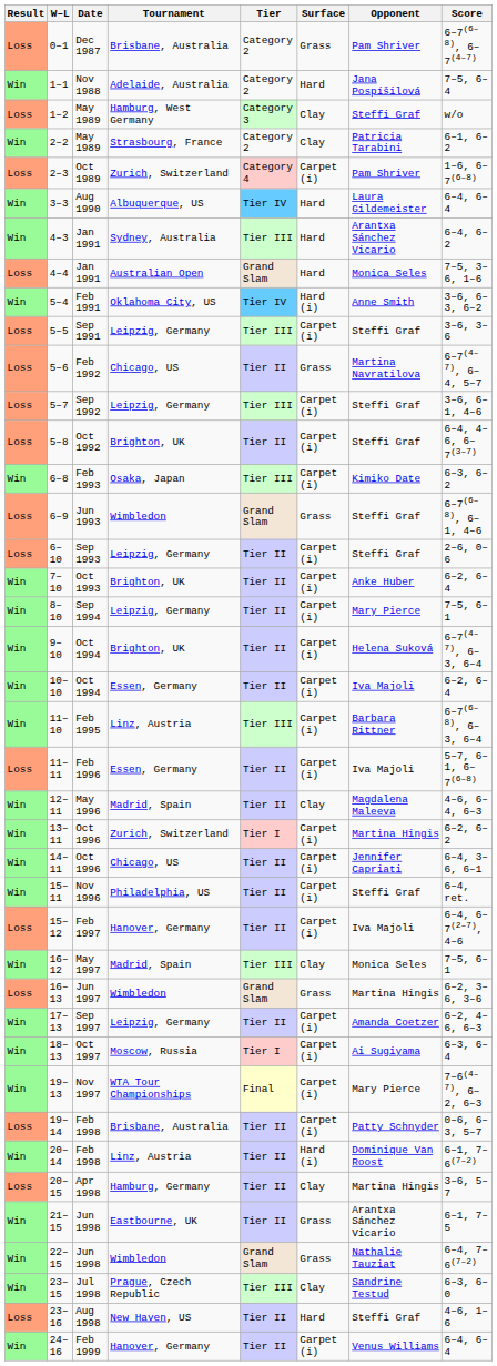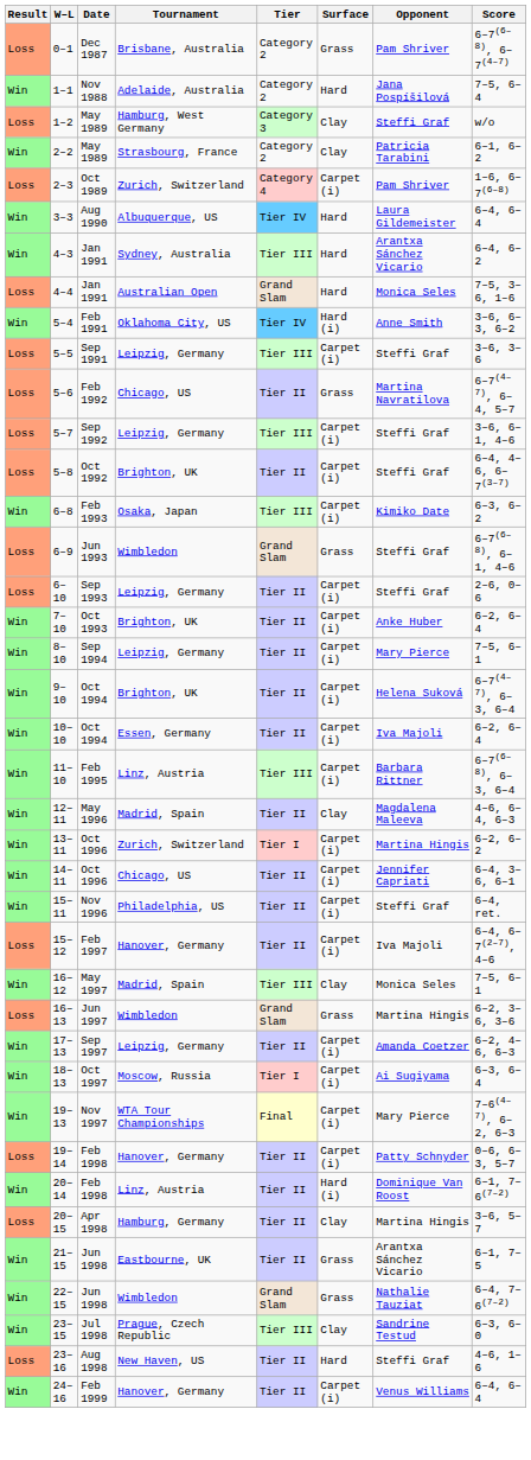 <table class="sortable wikitable">
 <tr>
 <th>Result</th>
 <th class=unsortable>W–L</th>
 <th>Date</th>
 <th style="width:160px">Tournament</th>
 <th>Tier</th>
 <th>Surface</th>
 <th>Opponent</th>
 <th class=unsortable>Score</th>
 </tr>
 <tr>
 <td style="background:#ffa07a;">Loss</td>
 <td>0–1</td>
 <td>Dec 1987</td>
 <td><a href='#'>Brisbane</a>, Australia</td>
 <td>Category 2</td>
 <td>Grass</td>
 <td> <a href='#'>Pam Shriver</a></td>
 <td>6–7<sup>(6–8)</sup>, 6–7<sup>(4–7)</sup></td>
 </tr>
 <tr>
 <td style="background:#98fb98;">Win</td>
 <td>1–1</td>
 <td>Nov 1988</td>
 <td><a href='#'>Adelaide</a>, Australia</td>
 <td>Category 2</td>
 <td>Hard</td>
 <td> <a href='#'>Jana Pospíšilová</a></td>
 <td>7–5, 6–4</td>
 </tr>
 <tr>
 <td style="background:#ffa07a;">Loss</td>
 <td>1–2</td>
 <td>May 1989</td>
 <td><a href='#'>Hamburg</a>, West Germany</td>
 <td style="background:#ccffcc;">Category 3</td>
 <td>Clay</td>
 <td> <a href='#'>Steffi Graf</a></td>
 <td>w/o</td>
 </tr>
 <tr>
 <td style="background:#98fb98;">Win</td>
 <td>2–2</td>
 <td>May 1989</td>
 <td><a href='#'>Strasbourg</a>, France</td>
 <td>Category 2</td>
 <td>Clay</td>
 <td> <a href='#'>Patricia Tarabini</a></td>
 <td>6–1, 6–2</td>
 </tr>
 <tr>
 <td style="background:#ffa07a;">Loss</td>
 <td>2–3</td>
 <td>Oct 1989</td>
 <td><a href='#'>Zurich</a>, Switzerland</td>
 <td style="background:#ffcccc;">Category 4</td>
 <td>Carpet (i)</td>
 <td> <a href='#'>Pam Shriver</a></td>
 <td>1–6, 6–7<sup>(6–8)</sup></td>
 </tr>
 <tr>
 <td style="background:#98fb98;">Win</td>
 <td>3–3</td>
 <td>Aug 1990</td>
 <td><a href='#'>Albuquerque</a>, US</td>
 <td style="background:#66ccff;">Tier IV</td>
 <td>Hard</td>
 <td> <a href='#'>Laura Gildemeister</a></td>
 <td>6–4, 6–4</td>
 </tr>
 <tr>
 <td style="background:#98fb98;">Win</td>
 <td>4–3</td>
 <td>Jan 1991</td>
 <td><a href='#'>Sydney</a>, Australia</td>
 <td style="background:#ccffcc;">Tier III</td>
 <td>Hard</td>
 <td> <a href='#'>Arantxa Sánchez Vicario</a></td>
 <td>6–4, 6–2</td>
 </tr>
 <tr>
 <td style="background:#ffa07a;">Loss</td>
 <td>4–4</td>
 <td>Jan 1991</td>
 <td><a href='#'>Australian Open</a></td>
 <td style="background:#f3e6d7;">Grand Slam</td>
 <td>Hard</td>
 <td> <a href='#'>Monica Seles</a></td>
 <td>7–5, 3–6, 1–6</td>
 </tr>
 <tr>
 <td style="background:#98fb98;">Win</td>
 <td>5–4</td>
 <td>Feb 1991</td>
 <td><a href='#'>Oklahoma City</a>, US</td>
 <td style="background:#66ccff;">Tier IV</td>
 <td>Hard (i)</td>
 <td> <a href='#'>Anne Smith</a></td>
 <td>3–6, 6–3, 6–2</td>
 </tr>
 <tr>
 <td style="background:#ffa07a;">Loss</td>
 <td>5–5</td>
 <td>Sep 1991</td>
 <td><a href='#'>Leipzig</a>, Germany</td>
 <td style="background:#ccffcc;">Tier III</td>
 <td>Carpet (i)</td>
 <td> Steffi Graf</td>
 <td>3–6, 3–6</td>
 </tr>
 <tr>
 <td style="background:#ffa07a;">Loss</td>
 <td>5–6</td>
 <td>Feb 1992</td>
 <td><a href='#'>Chicago</a>, US</td>
 <td style="background:#ccccff;">Tier II</td>
 <td>Grass</td>
 <td> <a href='#'>Martina Navratilova</a></td>
 <td>6–7<sup>(4–7)</sup>, 6–4, 5–7</td>
 </tr>
 <tr>
 <td style="background:#ffa07a;">Loss</td>
 <td>5–7</td>
 <td>Sep 1992</td>
 <td><a href='#'>Leipzig</a>, Germany</td>
 <td style="background:#ccffcc;">Tier III</td>
 <td>Carpet (i)</td>
 <td> Steffi Graf</td>
 <td>3–6, 6–1, 4–6</td>
 </tr>
 <tr>
 <td style="background:#ffa07a;">Loss</td>
 <td>5–8</td>
 <td>Oct 1992</td>
 <td><a href='#'>Brighton</a>, UK</td>
 <td style="background:#ccccff;">Tier II</td>
 <td>Carpet (i)</td>
 <td> Steffi Graf</td>
 <td>6–4, 4–6, 6–7<sup>(3–7)</sup></td>
 </tr>
 <tr>
 <td style="background:#98fb98;">Win</td>
 <td>6–8</td>
 <td>Feb 1993</td>
 <td><a href='#'>Osaka</a>, Japan</td>
 <td style="background:#ccffcc;">Tier III</td>
 <td>Carpet (i)</td>
 <td> <a href='#'>Kimiko Date</a></td>
 <td>6–3, 6–2</td>
 </tr>
 <tr>
 <td style="background:#ffa07a;">Loss</td>
 <td>6–9</td>
 <td>Jun 1993</td>
 <td><a href='#'>Wimbledon</a></td>
 <td style="background:#f3e6d7;">Grand Slam</td>
 <td>Grass</td>
 <td> Steffi Graf</td>
 <td>6–7<sup>(6–8)</sup>, 6–1, 4–6</td>
 </tr>
 <tr>
 <td style="background:#ffa07a;">Loss</td>
 <td>6–10</td>
 <td>Sep 1993</td>
 <td><a href='#'>Leipzig</a>, Germany</td>
 <td style="background:#ccccff;">Tier II</td>
 <td>Carpet (i)</td>
 <td> Steffi Graf</td>
 <td>2–6, 0–6</td>
 </tr>
 <tr>
 <td style="background:#98fb98;">Win</td>
 <td>7–10</td>
 <td>Oct 1993</td>
 <td><a href='#'>Brighton</a>, UK</td>
 <td style="background:#ccccff;">Tier II</td>
 <td>Carpet (i)</td>
 <td> <a href='#'>Anke Huber</a></td>
 <td>6–2, 6–4</td>
 </tr>
 <tr>
 <td style="background:#98fb98;">Win</td>
 <td>8–10</td>
 <td>Sep 1994</td>
 <td><a href='#'>Leipzig</a>, Germany</td>
 <td style="background:#ccccff;">Tier II</td>
 <td>Carpet (i)</td>
 <td> <a href='#'>Mary Pierce</a></td>
 <td>7–5, 6–1</td>
 </tr>
 <tr>
 <td style="background:#98fb98;">Win</td>
 <td>9–10</td>
 <td>Oct 1994</td>
 <td><a href='#'>Brighton</a>, UK</td>
 <td style="background:#ccccff;">Tier II</td>
 <td>Carpet (i)</td>
 <td> <a href='#'>Helena Suková</a></td>
 <td>6–7<sup>(4–7)</sup>, 6–3, 6–4</td>
 </tr>
 <tr>
 <td style="background:#98fb98;">Win</td>
 <td>10–10</td>
 <td>Oct 1994</td>
 <td><a href='#'>Essen</a>, Germany</td>
 <td style="background:#ccccff;">Tier II</td>
 <td>Carpet (i)</td>
 <td> <a href='#'>Iva Majoli</a></td>
 <td>6–2, 6–4</td>
 </tr>
 <tr>
 <td style="background:#98fb98;">Win</td>
 <td>11–10</td>
 <td>Feb 1995</td>
 <td><a href='#'>Linz</a>, Austria</td>
 <td style="background:#ccffcc;">Tier III</td>
 <td>Carpet (i)</td>
 <td> <a href='#'>Barbara Rittner</a></td>
 <td>6–7<sup>(6–8)</sup>, 6–3, 6–4</td>
 </tr>
 <tr>
-<td style="background:#ffa07a;">Loss</td>
-<td>11–11</td>
-<td>Feb 1996</td>
-<td><a href='#'>Essen</a>, Germany</td>
-<td style="background:#ccccff;">Tier II</td>
-<td>Carpet (i)</td>
-<td> Iva Majoli</td>
-<td>5–7, 6–1, 6–7<sup>(6–8)</sup></td>
-</tr>
-<tr>
 <td style="background:#98fb98;">Win</td>
 <td>12–11</td>
 <td>May 1996</td>
 <td><a href='#'>Madrid</a>, Spain</td>
 <td style="background:#ccccff;">Tier II</td>
 <td>Clay</td>
 <td> <a href='#'>Magdalena Maleeva</a></td>
 <td>4–6, 6–4, 6–3</td>
 </tr>
 <tr>
 <td style="background:#98fb98;">Win</td>
 <td>13–11</td>
 <td>Oct 1996</td>
 <td><a href='#'>Zurich</a>, Switzerland</td>
 <td style="background:#ffcccc;">Tier I</td>
 <td>Carpet (i)</td>
 <td> <a href='#'>Martina Hingis</a></td>
 <td>6–2, 6–2</td>
 </tr>
 <tr>
 <td style="background:#98fb98;">Win</td>
 <td>14–11</td>
 <td>Oct 1996</td>
 <td><a href='#'>Chicago</a>, US</td>
 <td style="background:#ccccff;">Tier II</td>
 <td>Carpet (i)</td>
 <td> <a href='#'>Jennifer Capriati</a></td>
 <td>6–4, 3–6, 6–1</td>
 </tr>
 <tr>
 <td style="background:#98fb98;">Win</td>
 <td>15–11</td>
 <td>Nov 1996</td>
 <td><a href='#'>Philadelphia</a>, US</td>
 <td style="background:#ccccff;">Tier II</td>
 <td>Carpet (i)</td>
 <td> Steffi Graf</td>
 <td>6–4, ret.</td>
 </tr>
 <tr>
 <td style="background:#ffa07a;">Loss</td>
 <td>15–12</td>
 <td>Feb 1997</td>
 <td><a href='#'>Hanover</a>, Germany</td>
 <td style="background:#ccccff;">Tier II</td>
 <td>Carpet (i)</td>
 <td> Iva Majoli</td>
 <td>6–4, 6–7<sup>(2–7)</sup>, 4–6</td>
 </tr>
 <tr>
 <td style="background:#98fb98;">Win</td>
 <td>16–12</td>
 <td>May 1997</td>
 <td><a href='#'>Madrid</a>, Spain</td>
 <td style="background:#ccffcc;">Tier III</td>
 <td>Clay</td>
 <td> Monica Seles</td>
 <td>7–5, 6–1</td>
 </tr>
 <tr>
 <td style="background:#ffa07a;">Loss</td>
 <td>16–13</td>
 <td>Jun 1997</td>
 <td><a href='#'>Wimbledon</a></td>
 <td style="background:#f3e6d7;">Grand Slam</td>
 <td>Grass</td>
 <td> Martina Hingis</td>
 <td>6–2, 3–6, 3–6</td>
 </tr>
 <tr>
 <td style="background:#98fb98;">Win</td>
 <td>17–13</td>
 <td>Sep 1997</td>
 <td><a href='#'>Leipzig</a>, Germany</td>
 <td style="background:#ccccff;">Tier II</td>
 <td>Carpet (i)</td>
 <td> <a href='#'>Amanda Coetzer</a></td>
 <td>6–2, 4–6, 6–3</td>
 </tr>
 <tr>
 <td style="background:#98fb98;">Win</td>
 <td>18–13</td>
 <td>Oct 1997</td>
 <td><a href='#'>Moscow</a>, Russia</td>
 <td style="background:#ffcccc;">Tier I</td>
 <td>Carpet (i)</td>
 <td> <a href='#'>Ai Sugiyama</a></td>
 <td>6–3, 6–4</td>
 </tr>
 <tr>
 <td style="background:#98fb98;">Win</td>
 <td>19–13</td>
 <td>Nov 1997</td>
 <td><a href='#'>WTA Tour Championships</a></td>
 <td style="background:#ffffcc;">Final</td>
 <td>Carpet (i)</td>
 <td> Mary Pierce</td>
 <td>7–6<sup>(4–7)</sup>, 6–2, 6–3</td>
 </tr>
 <tr>
 <td style="background:#ffa07a;">Loss</td>
 <td>19–14</td>
 <td>Feb 1998</td>
-<td><a href='#'>Brisbane</a>, Australia</td>
+<td><a href='#'>Hanover</a>, Germany</td>
 <td style="background:#ccccff;">Tier II</td>
 <td>Carpet (i)</td>
 <td> <a href='#'>Patty Schnyder</a></td>
 <td>0–6, 6–3, 5–7</td>
 </tr>
 <tr>
 <td style="background:#98fb98;">Win</td>
 <td>20–14</td>
 <td>Feb 1998</td>
 <td><a href='#'>Linz</a>, Austria</td>
 <td style="background:#ccccff;">Tier II</td>
 <td>Hard (i)</td>
 <td> <a href='#'>Dominique Van Roost</a></td>
 <td>6–1, 7–6<sup>(7–2)</sup></td>
 </tr>
 <tr>
 <td style="background:#ffa07a;">Loss</td>
 <td>20–15</td>
 <td>Apr 1998</td>
 <td><a href='#'>Hamburg</a>, Germany</td>
 <td style="background:#ccccff;">Tier II</td>
 <td>Clay</td>
 <td> Martina Hingis</td>
 <td>3–6, 5–7</td>
 </tr>
 <tr>
 <td style="background:#98fb98;">Win</td>
 <td>21–15</td>
 <td>Jun 1998</td>
 <td><a href='#'>Eastbourne</a>, UK</td>
 <td style="background:#ccccff;">Tier II</td>
 <td>Grass</td>
 <td> Arantxa Sánchez Vicario</td>
 <td>6–1, 7–5</td>
 </tr>
 <tr>
 <td style="background:#98fb98;">Win</td>
 <td>22–15</td>
 <td>Jun 1998</td>
 <td><a href='#'>Wimbledon</a></td>
 <td style="background:#f3e6d7;">Grand Slam</td>
 <td>Grass</td>
 <td> <a href='#'>Nathalie Tauziat</a></td>
 <td>6–4, 7–6<sup>(7–2)</sup></td>
 </tr>
 <tr>
 <td style="background:#98fb98;">Win</td>
 <td>23–15</td>
 <td>Jul 1998</td>
 <td><a href='#'>Prague</a>, Czech Republic</td>
 <td style="background:#ccffcc;">Tier III</td>
 <td>Clay</td>
 <td> <a href='#'>Sandrine Testud</a></td>
 <td>6–3, 6–0</td>
 </tr>
 <tr>
 <td style="background:#ffa07a;">Loss</td>
 <td>23–16</td>
 <td>Aug 1998</td>
 <td><a href='#'>New Haven</a>, US</td>
 <td style="background:#ccccff;">Tier II</td>
 <td>Hard</td>
 <td> Steffi Graf</td>
 <td>4–6, 1–6</td>
 </tr>
 <tr>
 <td style="background:#98fb98;">Win</td>
 <td>24–16</td>
 <td>Feb 1999</td>
 <td><a href='#'>Hanover</a>, Germany</td>
 <td style="background:#ccccff;">Tier II</td>
 <td>Carpet (i)</td>
 <td> <a href='#'>Venus Williams</a></td>
 <td>6–4, 6–4</td>
 </tr>
 </table>
